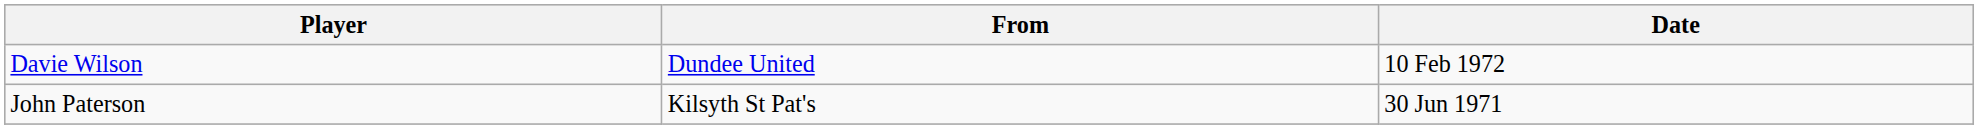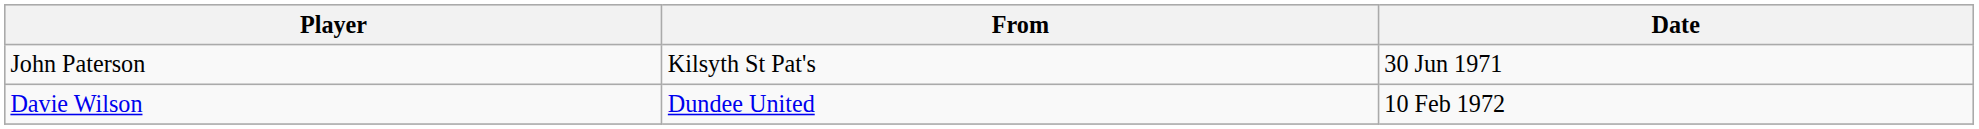 <table class="wikitable" style="text-align:center; font-size:95%;width:98%; text-align:left">
 <tr>
 <th>Player</th>
 <th>From</th>
 <th>Date</th>
 </tr>
 <tr>
+<td> John Paterson</td>
+<td> Kilsyth St Pat's</td>
+<td>30 Jun 1971</td>
+</tr>
+<tr>
 <td> <a href='#'>Davie Wilson</a></td>
 <td> <a href='#'>Dundee United</a></td>
 <td>10 Feb 1972</td>
 </tr>
-<tr>
-<td> John Paterson</td>
-<td> Kilsyth St Pat's</td>
-<td>30 Jun 1971</td>
-</tr>
 </table>
